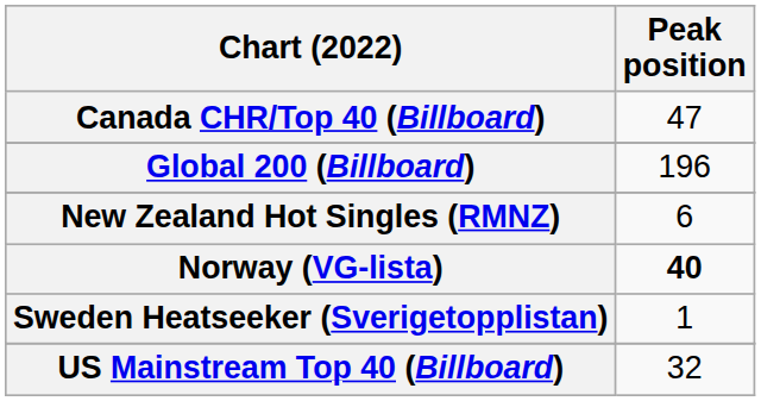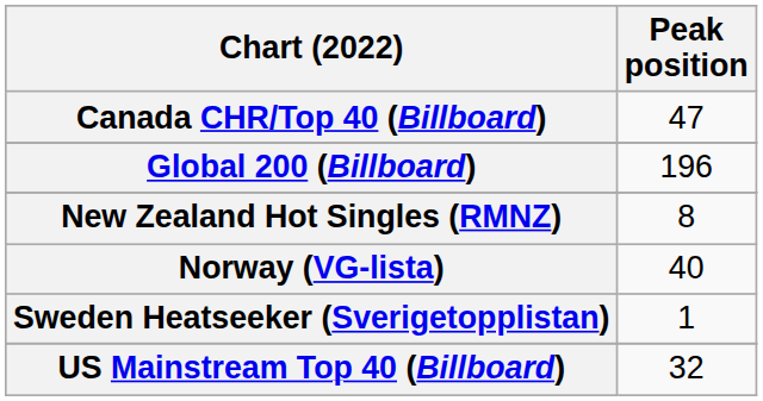 <table class="wikitable sortable plainrowheaders" style="text-align:center">
 <tr>
 <th scope="col">Chart (2022)</th>
 <th scope="col">Peak<br>position</th>
 </tr>
 <tr>
 <th scope="row">Canada <a href='#'>CHR/Top 40</a> (<em><a href='#'>Billboard</a></em>)</th>
 <td>47</td>
 </tr>
 <tr>
 </tr>
 <tr>
 <th scope="row"><a href='#'>Global 200</a> (<em><a href='#'>Billboard</a></em>)</th>
 <td>196</td>
 </tr>
 <tr>
 </tr>
 <tr>
 <th scope="row">New Zealand Hot Singles (<a href='#'>RMNZ</a>)</th>
-<td>6</td>
+<td>8</td>
 </tr>
 <tr>
 <th scope="row">Norway (<a href='#'>VG-lista</a>)</th>
-<td><strong>40</strong></td>
+<td>40</td>
 </tr>
 <tr>
 <th scope="row">Sweden Heatseeker (<a href='#'>Sverigetopplistan</a>)</th>
 <td>1</td>
 </tr>
 <tr>
 </tr>
 <tr>
 <th scope="row">US <a href='#'>Mainstream Top 40</a> (<em><a href='#'>Billboard</a></em>)</th>
 <td>32</td>
 </tr>
 </table>
